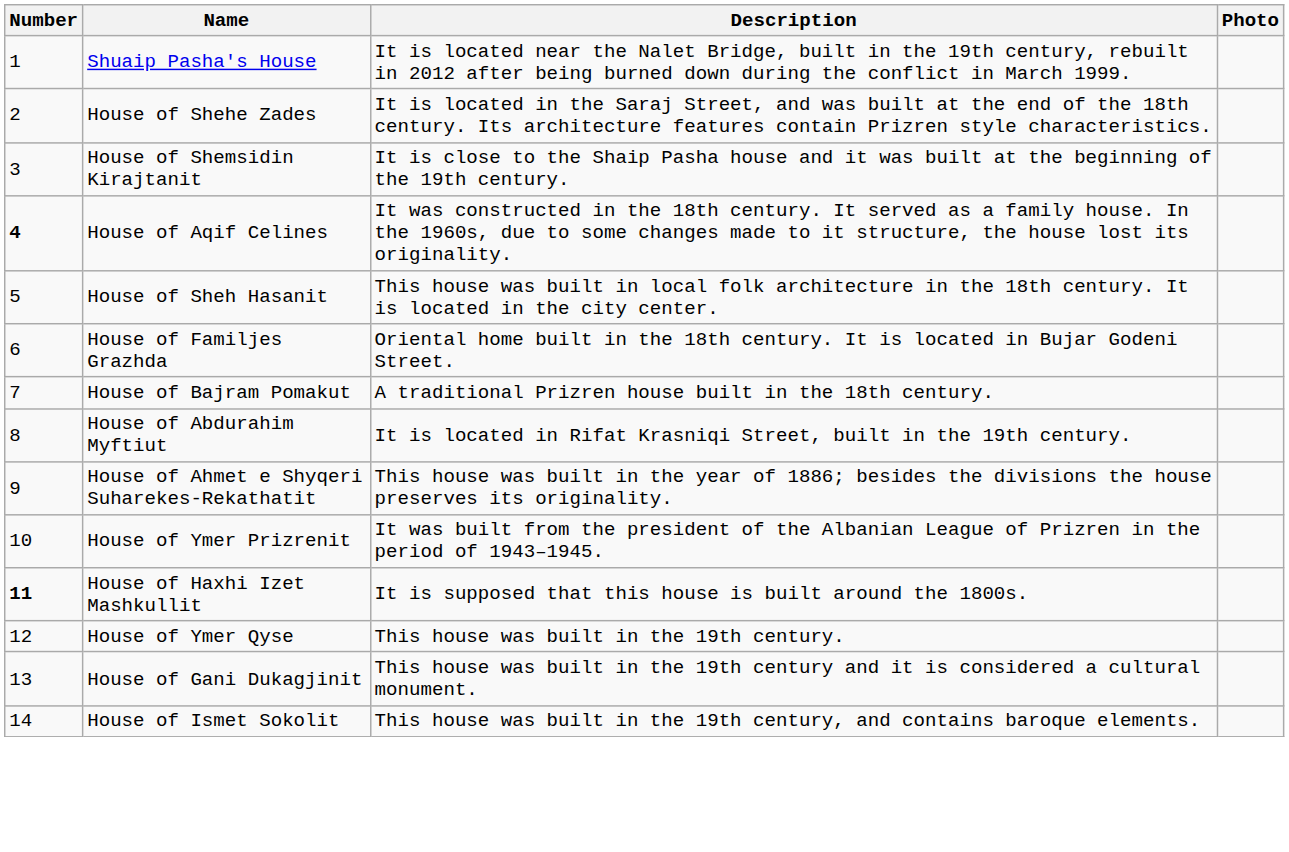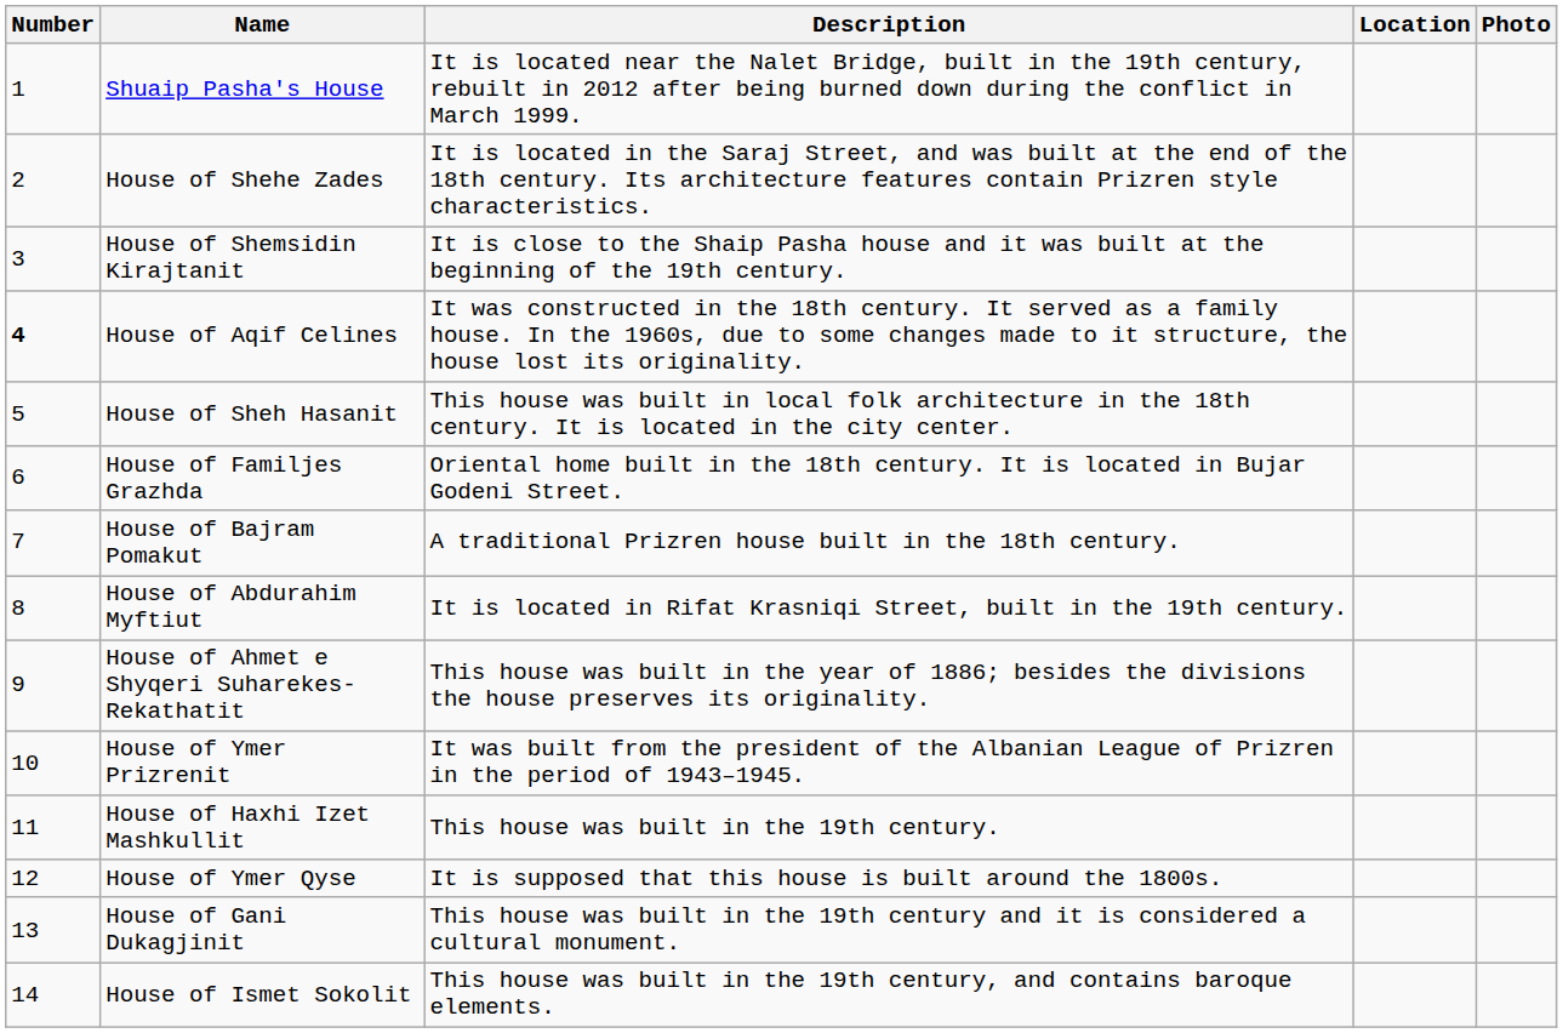 <table class="wikitable sortable">
 <tr>
 <th>Number</th>
 <th>Name</th>
 <th>Description</th>
+<th>Location</th>
 <th>Photo</th>
 </tr>
 <tr>
 <td>1</td>
 <td><a href='#'>Shuaip Pasha's House</a></td>
 <td>It is located near the Nalet Bridge, built in the 19th century, rebuilt in 2012 after being burned down during the conflict in March 1999.</td>
+<td><small></small></td>
 <td></td>
 </tr>
 <tr>
 <td>2</td>
 <td>House of Shehe Zades</td>
 <td>It is located in the Saraj Street, and was built at the end of the 18th century. Its architecture features contain Prizren style characteristics.</td>
+<td><small></small></td>
 <td></td>
 </tr>
 <tr>
 <td>3</td>
 <td>House of Shemsidin Kirajtanit</td>
 <td>It is close to the Shaip Pasha house and it was built at the beginning of the 19th century.</td>
+<td><small></small></td>
 <td></td>
 </tr>
 <tr>
 <td><strong>4</strong></td>
 <td>House of Aqif Celines</td>
 <td>It was constructed in the 18th century. It served as a family house. In the 1960s, due to some changes made to it structure, the house lost its originality.</td>
+<td><small></small></td>
 <td></td>
 </tr>
 <tr>
 <td>5</td>
 <td>House of Sheh Hasanit</td>
 <td>This house was built in local folk architecture in the 18th century. It is located in the city center.</td>
+<td><small></small></td>
 <td></td>
 </tr>
 <tr>
 <td>6</td>
 <td>House of Familjes Grazhda</td>
 <td>Oriental home built in the 18th century. It is located in Bujar Godeni Street.</td>
+<td><small></small></td>
 <td></td>
 </tr>
 <tr>
 <td>7</td>
 <td>House of Bajram Pomakut</td>
 <td>A traditional Prizren house built in the 18th century.</td>
+<td><small></small></td>
 <td></td>
 </tr>
 <tr>
 <td>8</td>
 <td>House of Abdurahim Myftiut</td>
 <td>It is located in Rifat Krasniqi Street, built in the 19th century.</td>
+<td><small></small></td>
 <td></td>
 </tr>
 <tr>
 <td>9</td>
 <td>House of Ahmet e Shyqeri Suharekes-Rekathatit</td>
 <td>This house was built in the year of 1886; besides the divisions the house preserves its originality.</td>
+<td><small></small></td>
 <td></td>
 </tr>
 <tr>
 <td>10</td>
 <td>House of Ymer Prizrenit</td>
 <td>It was built from the president of the Albanian League of Prizren in the period of 1943–1945.</td>
+<td><small></small></td>
 <td></td>
 </tr>
 <tr>
-<td><strong>11</strong></td>
+<td>11</td>
 <td>House of Haxhi Izet Mashkullit</td>
-<td>It is supposed that this house is built around the 1800s.</td>
+<td>This house was built in the 19th century.</td>
+<td><small></small></td>
 <td></td>
 </tr>
 <tr>
 <td>12</td>
 <td>House of Ymer Qyse</td>
-<td>This house was built in the 19th century.</td>
+<td>It is supposed that this house is built around the 1800s.</td>
+<td><small></small></td>
 <td></td>
 </tr>
 <tr>
 <td>13</td>
 <td>House of Gani Dukagjinit</td>
 <td>This house was built in the 19th century and it is considered a cultural monument.</td>
+<td><small></small></td>
 <td></td>
 </tr>
 <tr>
 <td>14</td>
 <td>House of Ismet Sokolit</td>
 <td>This house was built in the 19th century, and contains baroque elements.</td>
+<td><small></small></td>
 <td></td>
 </tr>
 </table>
